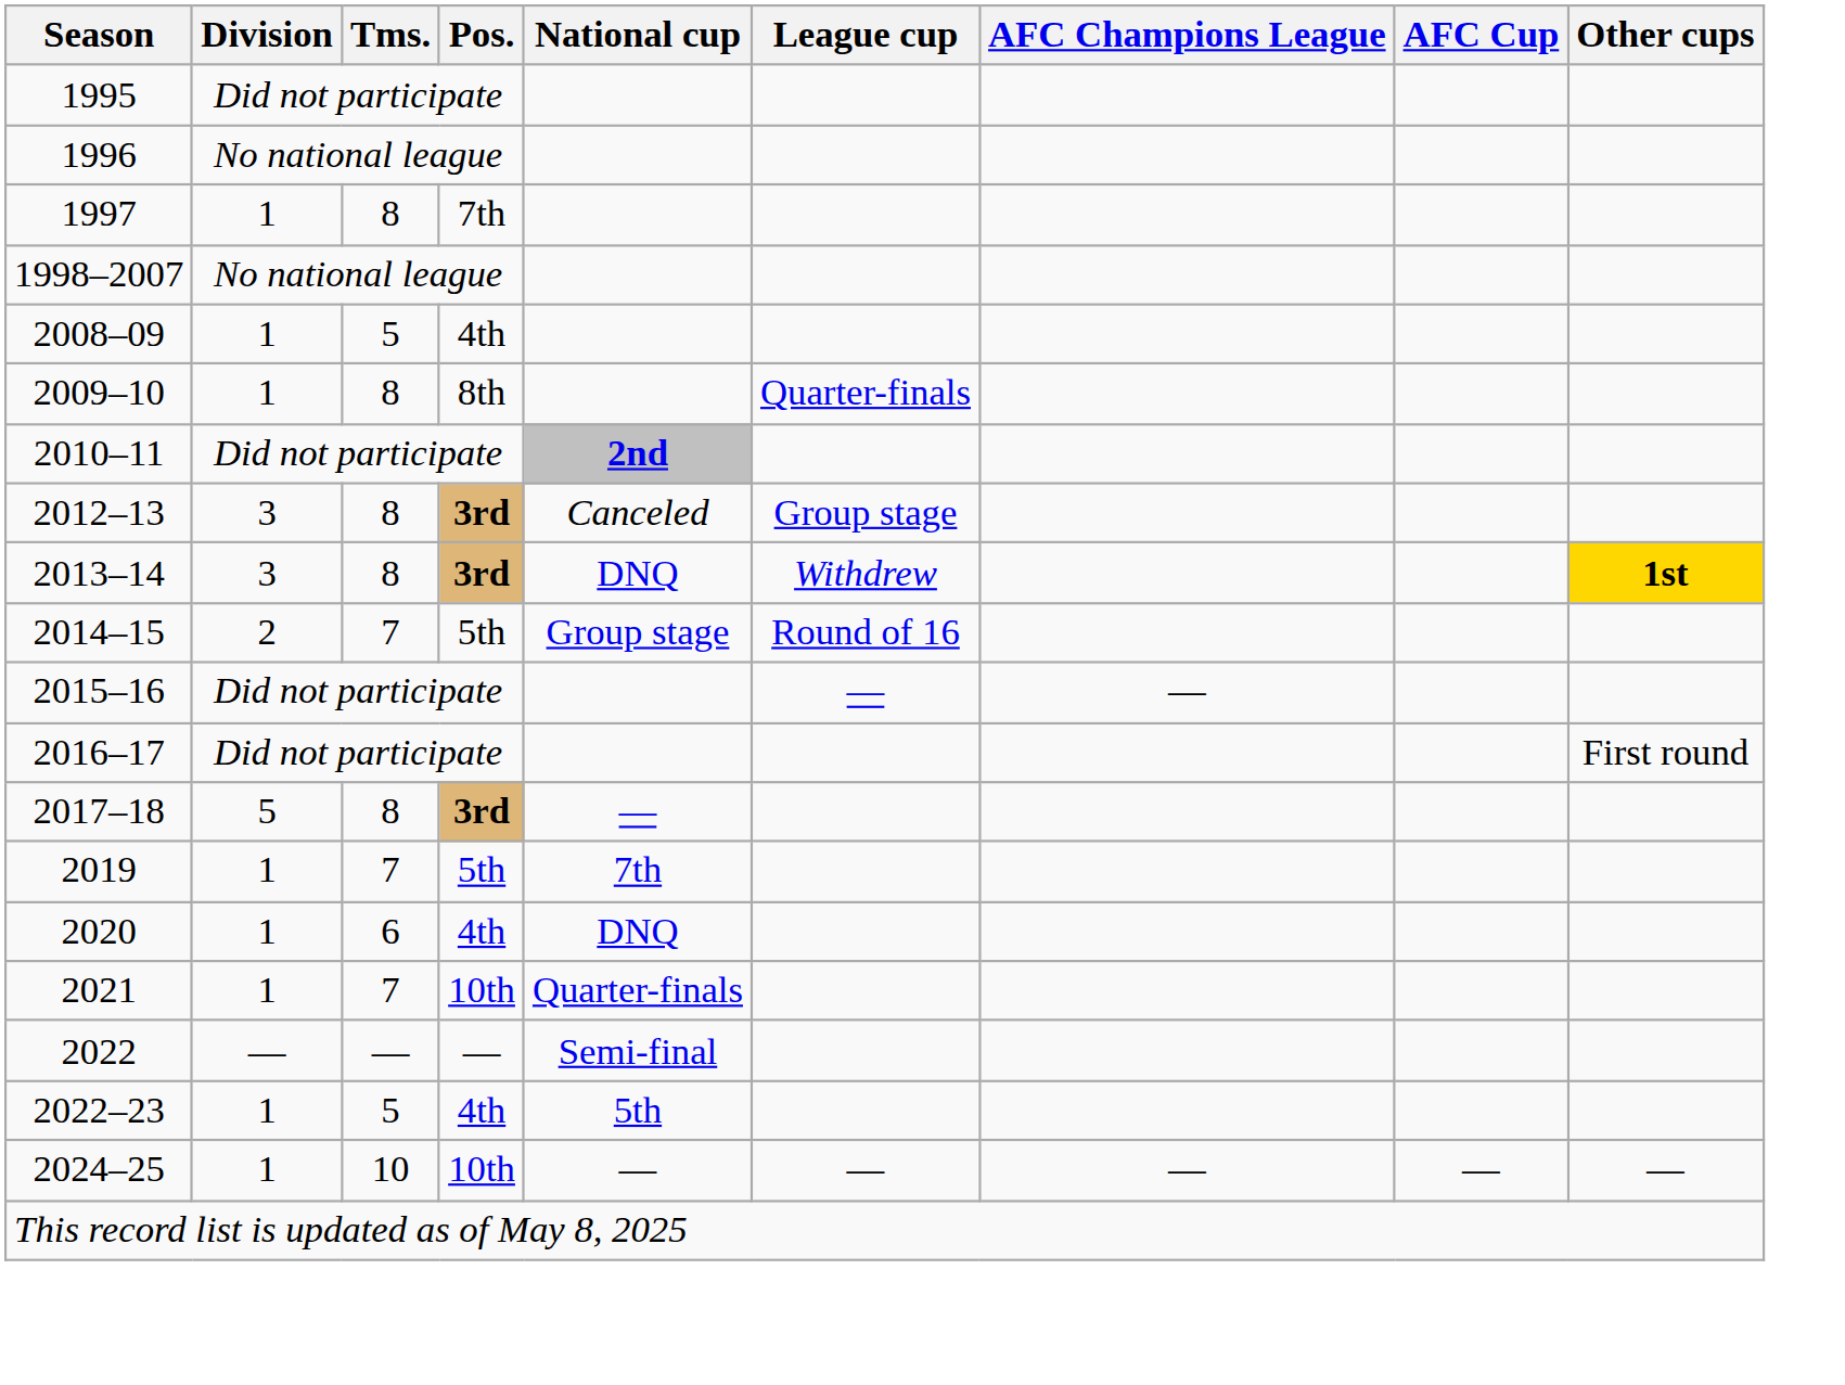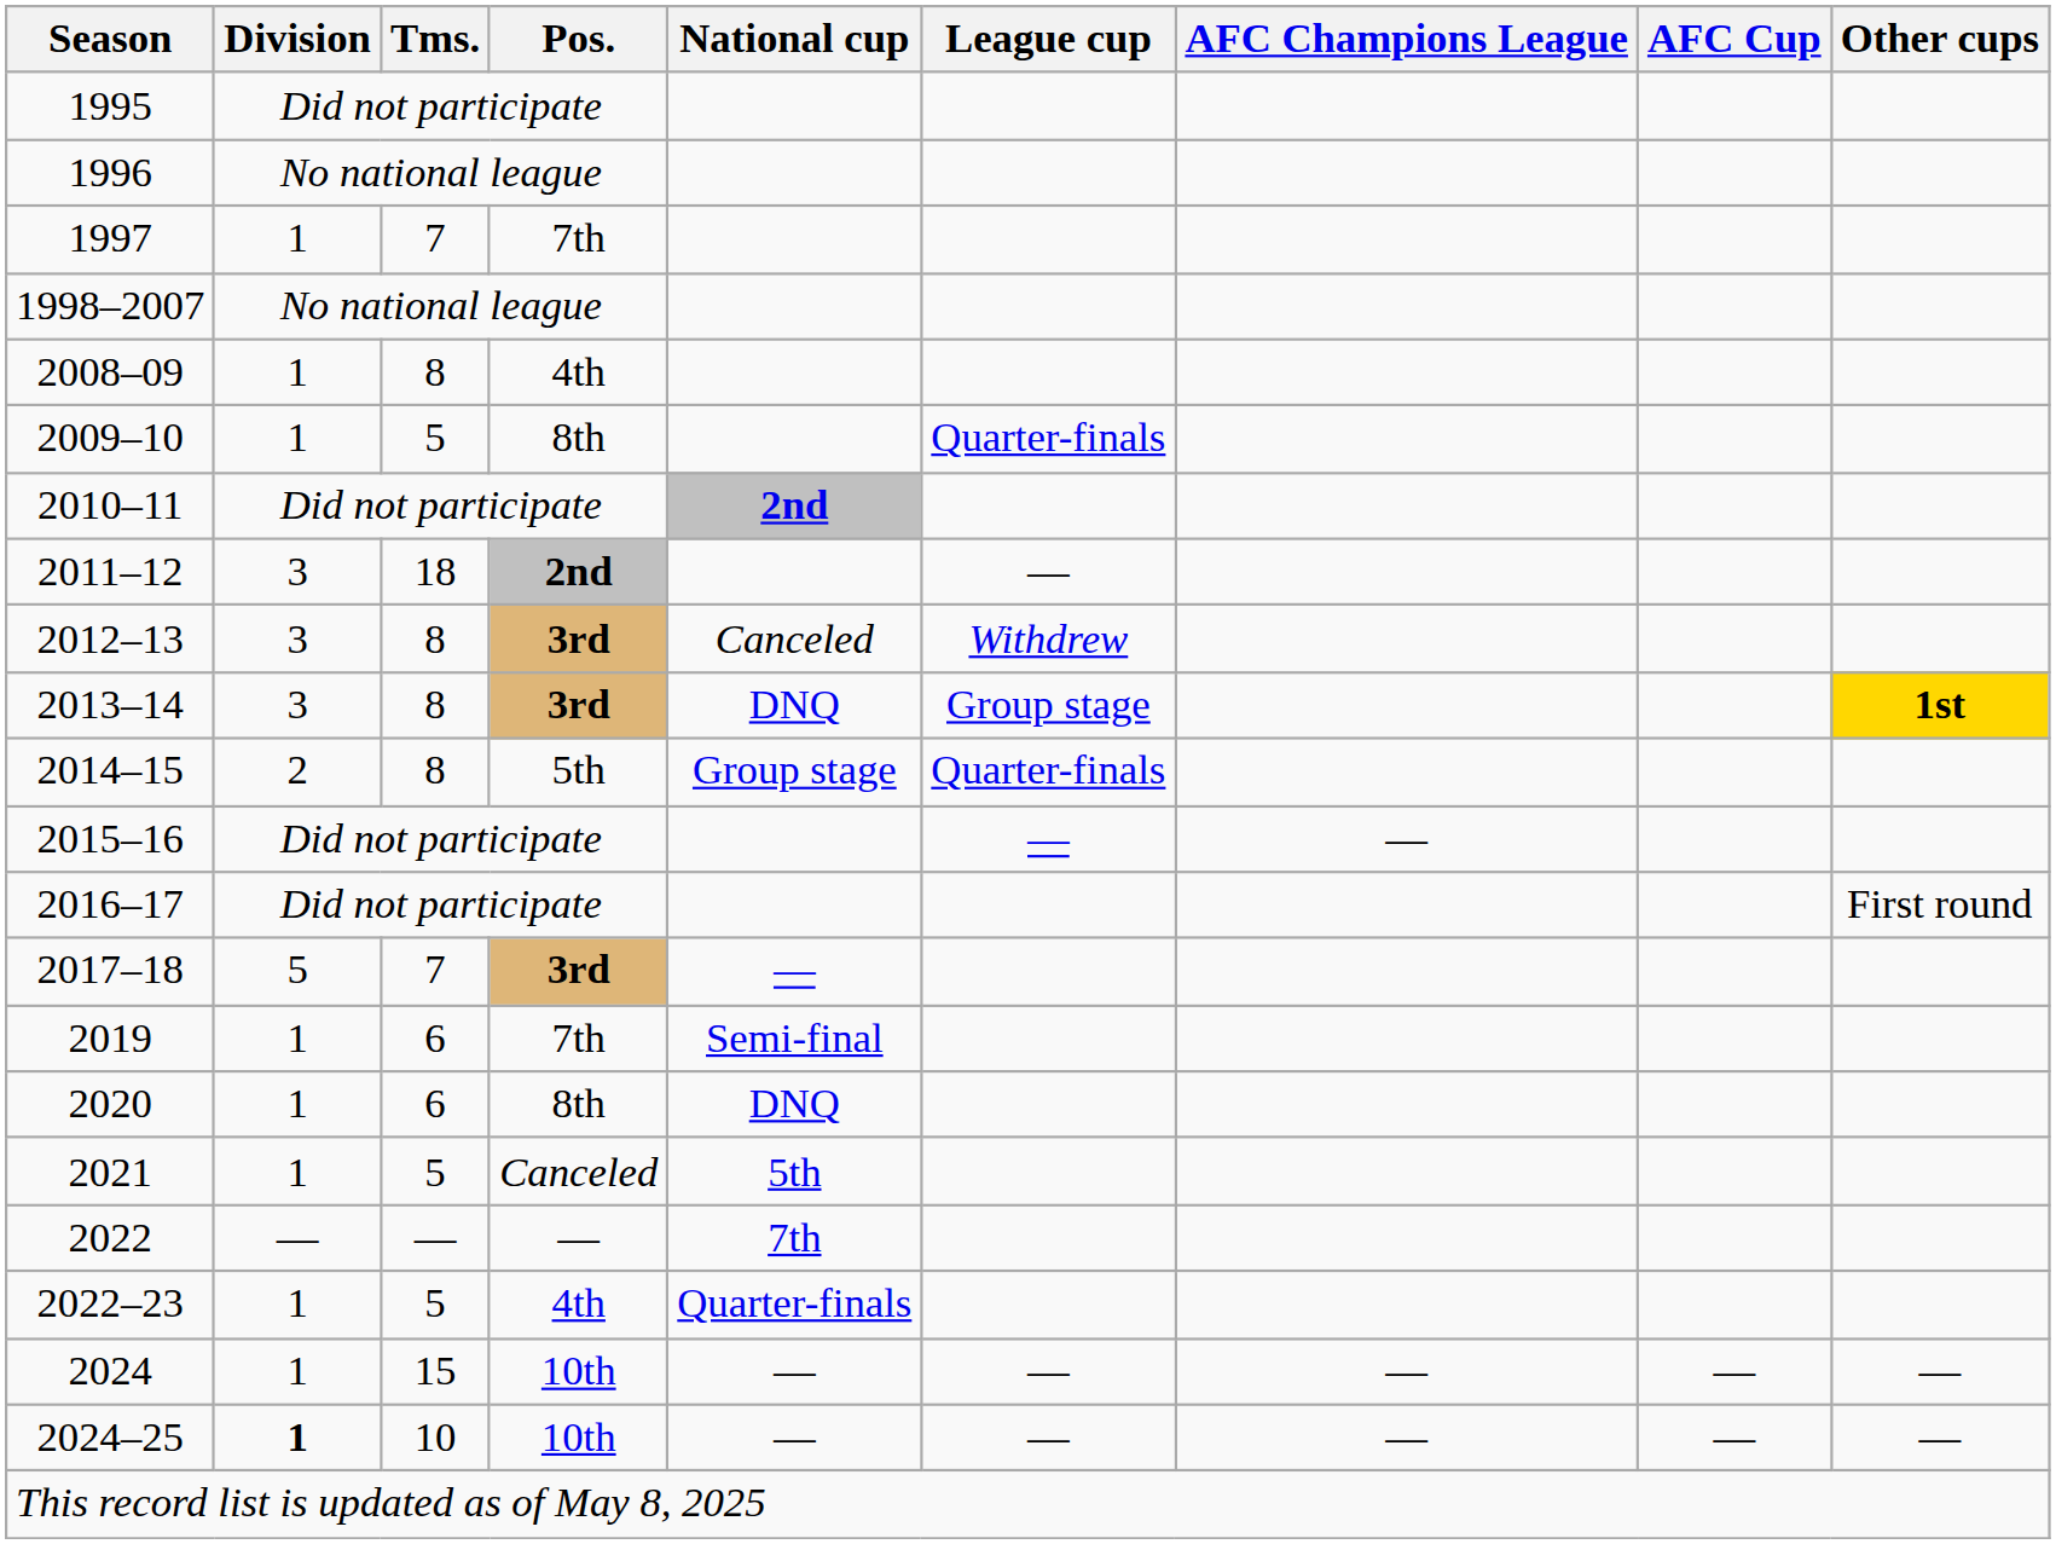 <table class="wikitable">
 <tr>
 <th>Season</th>
 <th>Division</th>
 <th>Tms.</th>
 <th>Pos.</th>
 <th>National cup</th>
 <th>League cup</th>
 <th><a href='#'>AFC Champions League</a></th>
 <th><a href='#'>AFC Cup</a></th>
 <th>Other cups</th>
 </tr>
 <tr>
 <td align=center>1995</td>
 <td colspan=3 align=center><em>Did not participate</em></td>
 <td align=center></td>
 <td align=center></td>
 <td align=center></td>
 <td align=center></td>
 <td align=center></td>
 </tr>
 <tr>
 <td align=center>1996</td>
 <td colspan=3 align=center><em>No national league</em></td>
 <td align=center></td>
 <td align=center></td>
 <td align=center></td>
 <td align=center></td>
 <td align=center></td>
 </tr>
 <tr>
 <td align=center>1997</td>
 <td align=center>1</td>
-<td align=center>8</td>
+<td align=center>7</td>
 <td align=center>7th</td>
 <td align=center></td>
 <td align=center></td>
 <td align=center></td>
 <td align=center></td>
 <td align=center></td>
 </tr>
 <tr>
 <td align=center>1998–2007</td>
 <td colspan=3 align=center><em>No national league</em></td>
 <td align=center></td>
 <td align=center></td>
 <td align=center></td>
 <td align=center></td>
 <td align=center></td>
 </tr>
 <tr>
 <td align=center>2008–09</td>
 <td align=center>1</td>
-<td align=center>5</td>
+<td align=center>8</td>
 <td align=center>4th</td>
 <td align=center></td>
 <td align=center></td>
 <td align=center></td>
 <td align=center></td>
 <td align=center></td>
 </tr>
 <tr>
 <td align=center>2009–10</td>
 <td align=center>1</td>
-<td align=center>8</td>
+<td align=center>5</td>
 <td align=center>8th</td>
 <td align=center></td>
 <td align=center><a href='#'>Quarter-finals</a></td>
 <td align=center></td>
 <td align=center></td>
 <td align=center></td>
 </tr>
 <tr>
 <td align=center>2010–11</td>
 <td colspan=3 align=center><em>Did not participate</em></td>
 <td align=center bgcolor=silver><a href='#'><strong>2nd</strong></a></td>
 <td align=center></td>
 <td align=center></td>
 <td align=center></td>
 <td align=center></td>
 </tr>
 <tr>
+<td align=center>2011–12</td>
+<td align=center>3</td>
+<td align=center>18</td>
+<td align=center bgcolor=silver><strong>2nd</strong></td>
+<td align=center></td>
+<td align=center>—</td>
+<td align=center></td>
+<td align=center></td>
+<td align=center></td>
+</tr>
+<tr>
 <td align=center>2012–13</td>
 <td align=center>3</td>
 <td align=center>8</td>
 <td align=center bgcolor=#deb678><strong>3rd</strong></td>
 <td align=center><em>Canceled</em></td>
-<td align=center><a href='#'>Group stage</a></td>
+<td align=center><a href='#'><em>Withdrew</em></a></td>
 <td align=center></td>
 <td align=center></td>
 <td align=center></td>
 </tr>
 <tr>
 <td align=center>2013–14</td>
 <td align=center>3</td>
 <td align=center>8</td>
 <td align=center bgcolor=#deb678><strong>3rd</strong></td>
 <td align=center><a href='#'>DNQ</a></td>
-<td align=center><a href='#'><em>Withdrew</em></a></td>
+<td align=center><a href='#'>Group stage</a></td>
 <td align=center></td>
 <td align=center></td>
 <td align=center bgcolor=gold><strong>1st</strong></td>
 </tr>
 <tr>
 <td align=center>2014–15</td>
 <td align=center>2</td>
-<td align=center>7</td>
+<td align=center>8</td>
 <td align=center>5th</td>
 <td align=center><a href='#'>Group stage</a></td>
-<td align=center><a href='#'>Round of 16</a></td>
+<td align=center><a href='#'>Quarter-finals</a></td>
 <td align=center></td>
 <td align=center></td>
 <td align=center></td>
 </tr>
 <tr>
 <td align=center>2015–16</td>
 <td colspan=3 align=center><em>Did not participate</em></td>
 <td align=center></td>
 <td align=center><a href='#'>—</a></td>
 <td align=center>—</td>
 <td align=center></td>
 <td align=center></td>
 </tr>
 <tr>
 <td align=center>2016–17</td>
 <td colspan=3 align=center><em>Did not participate</em></td>
 <td align=center></td>
 <td align=center></td>
 <td align=center></td>
 <td align=center></td>
 <td align=center>First round</td>
 </tr>
 <tr>
 <td align=center>2017–18</td>
 <td align=center>5</td>
-<td align=center>8</td>
+<td align=center>7</td>
 <td align=center bgcolor=#deb678><strong>3rd</strong></td>
 <td align=center><a href='#'>—</a></td>
 <td align=center></td>
 <td align=center></td>
 <td align=center></td>
 <td align=center></td>
 </tr>
 <tr>
 <td align=center>2019</td>
 <td align=center>1</td>
-<td align=center>7</td>
-<td align=center><a href='#'>5th</a></td>
-<td align=center><a href='#'>7th</a></td>
+<td align=center>6</td>
+<td align=center>7th</td>
+<td align=center><a href='#'>Semi-final</a></td>
 <td align=center></td>
 <td align=center></td>
 <td align=center></td>
 <td align=center></td>
 </tr>
 <tr>
 <td align=center>2020</td>
 <td align=center>1</td>
 <td align=center>6</td>
-<td align=center><a href='#'>4th</a></td>
+<td align=center>8th</td>
 <td align=center><a href='#'>DNQ</a></td>
 <td align=center></td>
 <td align=center></td>
 <td align=center></td>
 <td align=center></td>
 </tr>
 <tr>
 <td align=center>2021</td>
 <td align=center>1</td>
-<td align=center>7</td>
-<td align=center><a href='#'>10th</a></td>
-<td align=center><a href='#'>Quarter-finals</a></td>
+<td align=center>5</td>
+<td align=center><em>Canceled</em></td>
+<td align=center><a href='#'>5th</a></td>
 <td></td>
 <td></td>
 <td></td>
 <td></td>
 </tr>
 <tr>
 <td align=center>2022</td>
 <td align=center>—</td>
 <td align=center>—</td>
 <td align=center>—</td>
-<td align=center><a href='#'>Semi-final</a></td>
+<td align=center><a href='#'>7th</a></td>
 <td></td>
 <td></td>
 <td></td>
 <td></td>
 </tr>
 <tr>
 <td align=center>2022–23</td>
 <td align=center>1</td>
 <td align=center>5</td>
 <td align=center><a href='#'>4th</a></td>
-<td align=center><a href='#'>5th</a></td>
+<td align=center><a href='#'>Quarter-finals</a></td>
 <td></td>
 <td></td>
 <td></td>
 <td></td>
 </tr>
 <tr>
+<td align=center>2024</td>
+<td align=center>1</td>
+<td align=center>15</td>
+<td align=center><a href='#'>10th</a></td>
+<td align=center>—</td>
+<td align=center>—</td>
+<td align=center>—</td>
+<td align=center>—</td>
+<td align=center>—</td>
+</tr>
+<tr>
 <td align=center>2024–25</td>
-<td align=center>1</td>
+<td align=center><strong>1</strong></td>
 <td align=center>10</td>
 <td align=center><a href='#'>10th</a></td>
 <td align=center>—</td>
 <td align=center>—</td>
 <td align=center>—</td>
 <td align=center>—</td>
 <td align=center>—</td>
 </tr>
 <tr>
 <td colspan="9" align="left"><em>This record list is updated as of May 8, 2025</em></td>
 </tr>
 </table>
